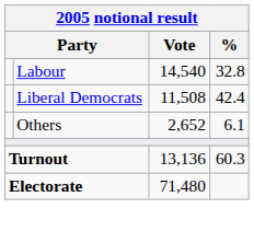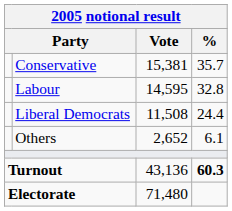 <table class="wikitable">
 <tr>
 <th colspan="4"><a href='#'>2005</a> <a href='#'>notional result</a></th>
 </tr>
 <tr>
 <th bgcolor="#DDDDFF" width="130px" colspan="2">Party</th>
 <th bgcolor="#DDDDFF" width="50px">Vote</th>
 <th bgcolor="#DDDDFF" width="30px">%</th>
 </tr>
 <tr>
 <td></td>
+<td><a href='#'>Conservative</a></td>
+<td align=right>15,381</td>
+<td align=right>35.7</td>
+</tr>
+<tr>
+<td></td>
 <td><a href='#'>Labour</a></td>
-<td align=right>14,540</td>
+<td align=right>14,595</td>
 <td align=right>32.8</td>
 </tr>
 <tr>
 <td></td>
 <td><a href='#'>Liberal Democrats</a></td>
 <td align=right>11,508</td>
-<td align=right>42.4</td>
+<td align=right>24.4</td>
 </tr>
 <tr>
 <td></td>
 <td>Others</td>
 <td align=right>2,652</td>
 <td align=right>6.1</td>
 </tr>
 <tr>
 <td colspan="4" bgcolor="#EAECF0"></td>
 </tr>
 <tr>
 <td colspan="2"><strong>Turnout</strong></td>
-<td align=right>13,136</td>
-<td align=right>60.3</td>
+<td align=right>43,136</td>
+<td align=right><strong>60.3</strong></td>
 </tr>
 <tr>
 <td colspan="2"><strong>Electorate</strong></td>
 <td align=right>71,480</td>
 </tr>
 </table>
